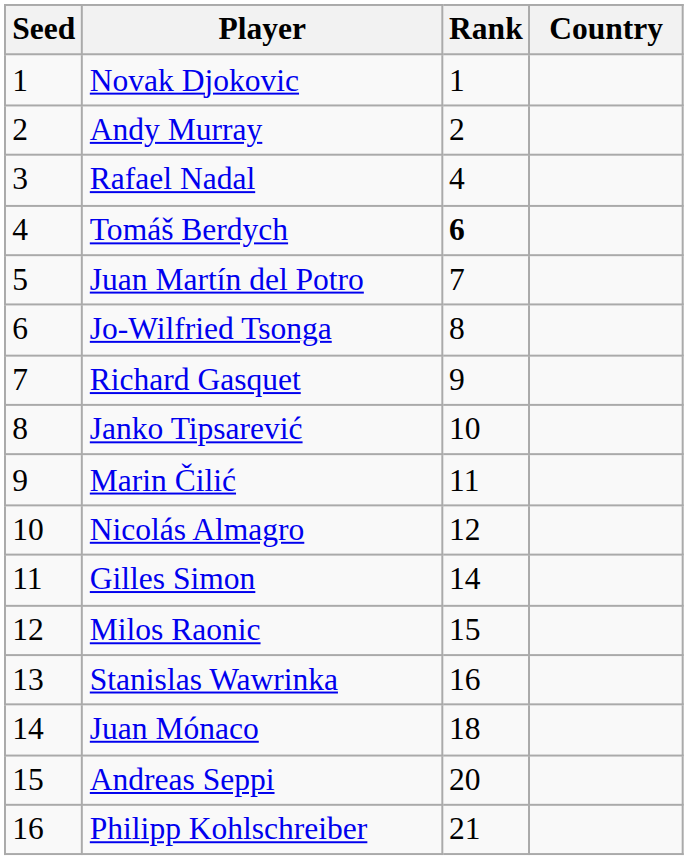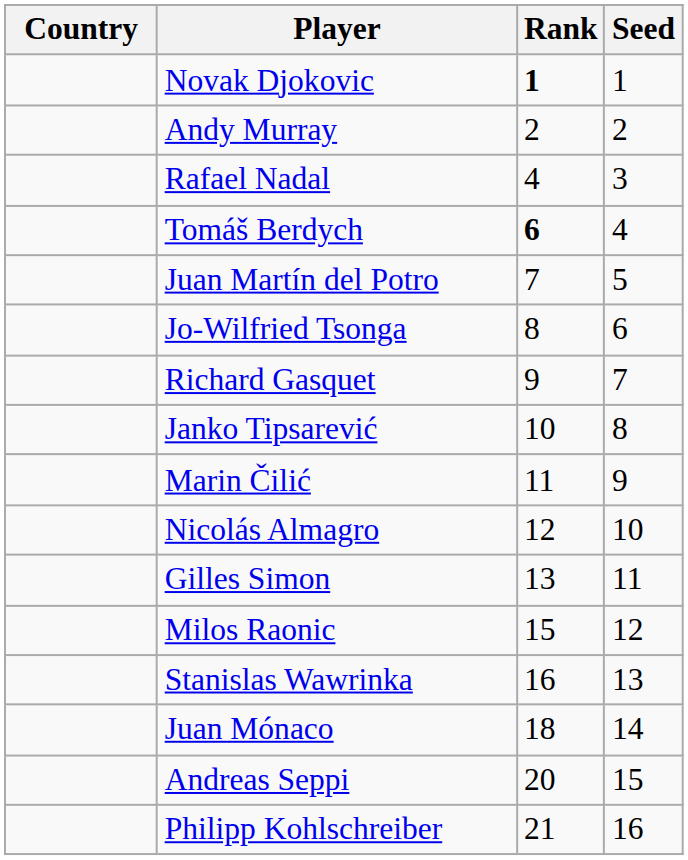 <table class=wikitable>
 <tr>
-<th>Seed</th>
+<th width=70>Country</th>
 <th width=175>Player</th>
 <th>Rank</th>
-<th width=70>Country</th>
+<th>Seed</th>
 </tr>
 <tr>
+<td></td>
+<td><a href='#'>Novak Djokovic</a></td>
+<td><strong>1</strong></td>
 <td>1</td>
-<td><a href='#'>Novak Djokovic</a></td>
-<td>1</td>
-<td></td>
 </tr>
 <tr>
-<td>2</td>
+<td></td>
 <td><a href='#'>Andy Murray</a></td>
 <td>2</td>
-<td></td>
+<td>2</td>
 </tr>
 <tr>
-<td>3</td>
+<td></td>
 <td><a href='#'>Rafael Nadal</a></td>
 <td>4</td>
-<td></td>
+<td>3</td>
 </tr>
 <tr>
-<td>4</td>
+<td></td>
 <td><a href='#'>Tomáš Berdych</a></td>
 <td><strong>6</strong></td>
-<td></td>
+<td>4</td>
 </tr>
 <tr>
-<td>5</td>
+<td></td>
 <td><a href='#'>Juan Martín del Potro</a></td>
 <td>7</td>
-<td></td>
+<td>5</td>
 </tr>
 <tr>
-<td>6</td>
+<td></td>
 <td><a href='#'>Jo-Wilfried Tsonga</a></td>
 <td>8</td>
-<td></td>
+<td>6</td>
 </tr>
 <tr>
-<td>7</td>
+<td></td>
 <td><a href='#'>Richard Gasquet</a></td>
 <td>9</td>
-<td></td>
+<td>7</td>
 </tr>
 <tr>
-<td>8</td>
+<td></td>
 <td><a href='#'>Janko Tipsarević</a></td>
 <td>10</td>
-<td></td>
+<td>8</td>
 </tr>
 <tr>
-<td>9</td>
+<td></td>
 <td><a href='#'>Marin Čilić</a></td>
 <td>11</td>
-<td></td>
+<td>9</td>
 </tr>
 <tr>
-<td>10</td>
+<td></td>
 <td><a href='#'>Nicolás Almagro</a></td>
 <td>12</td>
-<td></td>
+<td>10</td>
 </tr>
 <tr>
+<td></td>
+<td><a href='#'>Gilles Simon</a></td>
+<td>13</td>
 <td>11</td>
-<td><a href='#'>Gilles Simon</a></td>
-<td>14</td>
-<td></td>
 </tr>
 <tr>
-<td>12</td>
+<td></td>
 <td><a href='#'>Milos Raonic</a></td>
 <td>15</td>
-<td></td>
+<td>12</td>
 </tr>
 <tr>
-<td>13</td>
+<td></td>
 <td><a href='#'>Stanislas Wawrinka</a></td>
 <td>16</td>
-<td></td>
+<td>13</td>
 </tr>
 <tr>
-<td>14</td>
+<td></td>
 <td><a href='#'>Juan Mónaco</a></td>
 <td>18</td>
-<td></td>
+<td>14</td>
 </tr>
 <tr>
-<td>15</td>
+<td></td>
 <td><a href='#'>Andreas Seppi</a></td>
 <td>20</td>
-<td></td>
+<td>15</td>
 </tr>
 <tr>
-<td>16</td>
+<td></td>
 <td><a href='#'>Philipp Kohlschreiber</a></td>
 <td>21</td>
-<td></td>
+<td>16</td>
 </tr>
 </table>
